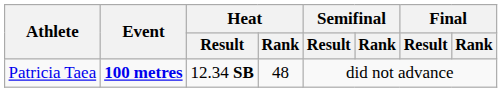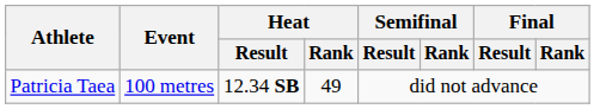 <table class="wikitable" style="font-size:90%">
 <tr>
 <th rowspan="2">Athlete</th>
 <th rowspan="2">Event</th>
 <th colspan="2">Heat</th>
 <th colspan="2">Semifinal</th>
 <th colspan="2">Final</th>
 </tr>
 <tr style="font-size:95%">
 <th>Result</th>
 <th>Rank</th>
 <th>Result</th>
 <th>Rank</th>
 <th>Result</th>
 <th>Rank</th>
 </tr>
 <tr style=text-align:center>
 <td style=text-align:left><a href='#'>Patricia Taea</a></td>
-<td style=text-align:left><strong><a href='#'>100 metres</a></strong></td>
+<td style=text-align:left><a href='#'>100 metres</a></td>
 <td>12.34 <strong>SB</strong></td>
-<td>48</td>
+<td>49</td>
 <td colspan=4>did not advance</td>
 </tr>
 </table>
